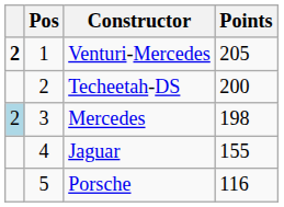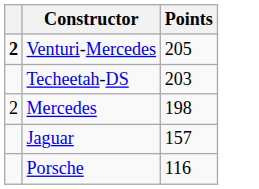 <table class="wikitable" style="font-size: 85%;">
 <tr>
 <th></th>
-<th>Pos</th>
 <th>Constructor</th>
 <th>Points</th>
 </tr>
 <tr>
 <td align="left"><strong> 2</strong></td>
-<td align="center">1</td>
 <td> <a href='#'>Venturi</a>-<a href='#'>Mercedes</a></td>
 <td align="left">205</td>
 </tr>
 <tr>
 <td align="left"></td>
-<td align="center">2</td>
 <td> <a href='#'>Techeetah</a>-<a href='#'>DS</a></td>
-<td align="left">200</td>
+<td align="left">203</td>
 </tr>
 <tr>
-<td align="left" style="background: lightblue;"> 2</td>
-<td align="center">3</td>
+<td align="left"> 2</td>
 <td> <a href='#'>Mercedes</a></td>
 <td align="left">198</td>
 </tr>
 <tr>
 <td align="left"></td>
-<td align="center">4</td>
 <td> <a href='#'>Jaguar</a></td>
-<td align="left">155</td>
+<td align="left">157</td>
 </tr>
 <tr>
 <td align="left"></td>
-<td align="center">5</td>
 <td> <a href='#'>Porsche</a></td>
 <td align="left">116</td>
 </tr>
 </table>
